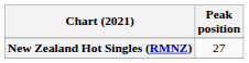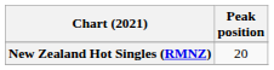 <table class="wikitable sortable plainrowheaders" style="text-align:center">
 <tr>
 <th>Chart (2021)</th>
 <th>Peak<br>position</th>
 </tr>
 <tr>
 </tr>
 <tr>
 <th scope="row">New Zealand Hot Singles (<a href='#'>RMNZ</a>)</th>
-<td>27</td>
+<td>20</td>
 </tr>
 <tr>
 </tr>
 <tr>
 </tr>
 </table>
